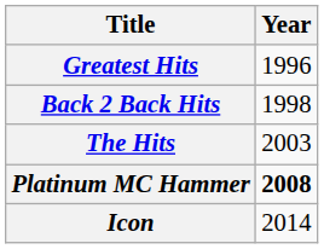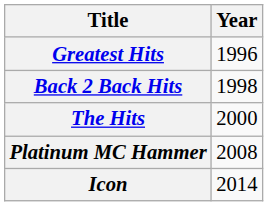 <table class="wikitable plainrowheaders" style="text-align:center;">
 <tr>
 <th>Title</th>
 <th>Year</th>
 </tr>
 <tr>
 <th scope="row"><em><a href='#'>Greatest Hits</a></em></th>
 <td>1996</td>
 </tr>
 <tr>
 <th scope="row"><em><a href='#'>Back 2 Back Hits</a></em></th>
 <td>1998</td>
 </tr>
 <tr>
 <th scope="row"><em><a href='#'>The Hits</a></em></th>
-<td>2003</td>
+<td>2000</td>
 </tr>
 <tr>
 <th scope="row"><em>Platinum MC Hammer</em></th>
-<td><strong>2008</strong></td>
+<td>2008</td>
 </tr>
 <tr>
 <th scope="row"><em>Icon</em></th>
 <td>2014</td>
 </tr>
 </table>
